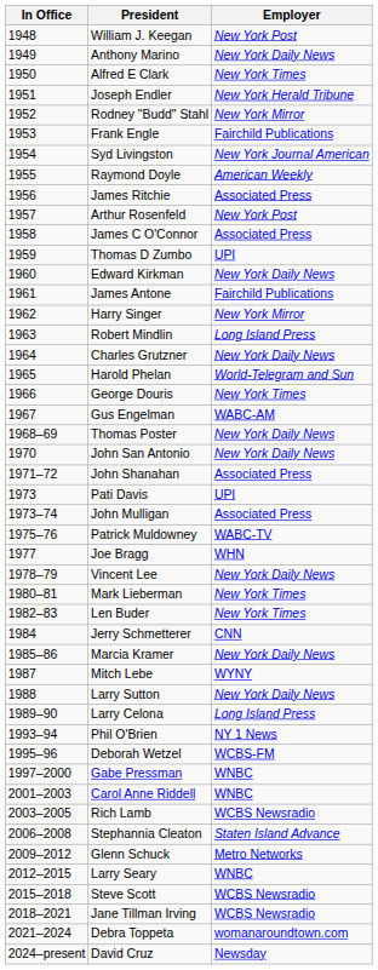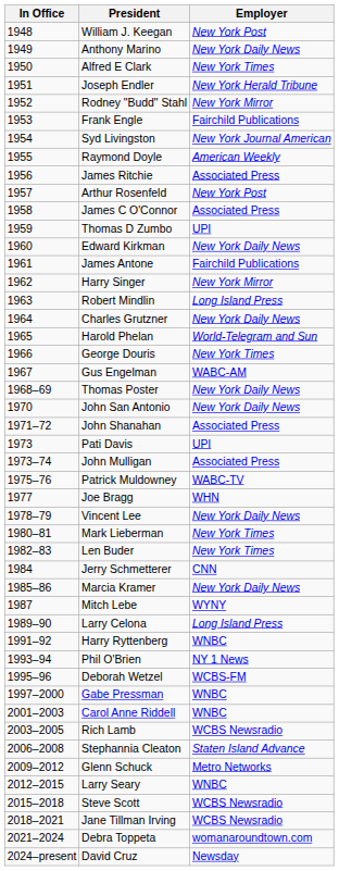 <table class="wikitable">
 <tr>
 <th>In Office</th>
 <th>President</th>
 <th>Employer</th>
 </tr>
 <tr>
 <td>1948</td>
 <td>William J. Keegan</td>
 <td><em><a href='#'>New York Post</a></em></td>
 </tr>
 <tr>
 <td>1949</td>
 <td>Anthony Marino</td>
 <td><em><a href='#'>New York Daily News</a></em></td>
 </tr>
 <tr>
 <td>1950</td>
 <td>Alfred E Clark</td>
 <td><em><a href='#'>New York Times</a></em></td>
 </tr>
 <tr>
 <td>1951</td>
 <td>Joseph Endler</td>
 <td><em><a href='#'>New York Herald Tribune</a></em></td>
 </tr>
 <tr>
 <td>1952</td>
 <td>Rodney "Budd" Stahl</td>
 <td><em><a href='#'>New York Mirror</a></em></td>
 </tr>
 <tr>
 <td>1953</td>
 <td>Frank Engle</td>
 <td><a href='#'>Fairchild Publications</a></td>
 </tr>
 <tr>
 <td>1954</td>
 <td>Syd Livingston</td>
 <td><em><a href='#'>New York Journal American</a></em></td>
 </tr>
 <tr>
 <td>1955</td>
 <td>Raymond Doyle</td>
 <td><em><a href='#'>American Weekly</a></em></td>
 </tr>
 <tr>
 <td>1956</td>
 <td>James Ritchie</td>
 <td><a href='#'>Associated Press</a></td>
 </tr>
 <tr>
 <td>1957</td>
 <td>Arthur Rosenfeld</td>
 <td><em><a href='#'>New York Post</a></em></td>
 </tr>
 <tr>
 <td>1958</td>
 <td>James C O'Connor</td>
 <td><a href='#'>Associated Press</a></td>
 </tr>
 <tr>
 <td>1959</td>
 <td>Thomas D Zumbo</td>
 <td><a href='#'>UPI</a></td>
 </tr>
 <tr>
 <td>1960</td>
 <td>Edward Kirkman</td>
 <td><em><a href='#'>New York Daily News</a></em></td>
 </tr>
 <tr>
 <td>1961</td>
 <td>James Antone</td>
 <td><a href='#'>Fairchild Publications</a></td>
 </tr>
 <tr>
 <td>1962</td>
 <td>Harry Singer</td>
 <td><em><a href='#'>New York Mirror</a></em></td>
 </tr>
 <tr>
 <td>1963</td>
 <td>Robert Mindlin</td>
 <td><em><a href='#'>Long Island Press</a></em></td>
 </tr>
 <tr>
 <td>1964</td>
 <td>Charles Grutzner</td>
 <td><em><a href='#'>New York Daily News</a></em></td>
 </tr>
 <tr>
 <td>1965</td>
 <td>Harold Phelan</td>
 <td><em><a href='#'>World-Telegram and Sun</a></em></td>
 </tr>
 <tr>
 <td>1966</td>
 <td>George Douris</td>
 <td><em><a href='#'>New York Times</a></em></td>
 </tr>
 <tr>
 <td>1967</td>
 <td>Gus Engelman</td>
 <td><a href='#'>WABC-AM</a></td>
 </tr>
 <tr>
 <td>1968–69</td>
 <td>Thomas Poster</td>
 <td><em><a href='#'>New York Daily News</a></em></td>
 </tr>
 <tr>
 <td>1970</td>
 <td>John San Antonio</td>
 <td><em><a href='#'>New York Daily News</a></em></td>
 </tr>
 <tr>
 <td>1971–72</td>
 <td>John Shanahan</td>
 <td><a href='#'>Associated Press</a></td>
 </tr>
 <tr>
 <td>1973</td>
 <td>Pati Davis</td>
 <td><a href='#'>UPI</a></td>
 </tr>
 <tr>
 <td>1973–74</td>
 <td>John Mulligan</td>
 <td><a href='#'>Associated Press</a></td>
 </tr>
 <tr>
 <td>1975–76</td>
 <td>Patrick Muldowney</td>
 <td><a href='#'>WABC-TV</a></td>
 </tr>
 <tr>
 <td>1977</td>
 <td>Joe Bragg</td>
 <td><a href='#'>WHN</a></td>
 </tr>
 <tr>
 <td>1978–79</td>
 <td>Vincent Lee</td>
 <td><em><a href='#'>New York Daily News</a></em></td>
 </tr>
 <tr>
 <td>1980–81</td>
 <td>Mark Lieberman</td>
 <td><em><a href='#'>New York Times</a></em></td>
 </tr>
 <tr>
 <td>1982–83</td>
 <td>Len Buder</td>
 <td><em><a href='#'>New York Times</a></em></td>
 </tr>
 <tr>
 <td>1984</td>
 <td>Jerry Schmetterer</td>
 <td><a href='#'>CNN</a></td>
 </tr>
 <tr>
 <td>1985–86</td>
 <td>Marcia Kramer</td>
 <td><em><a href='#'>New York Daily News</a></em></td>
 </tr>
 <tr>
 <td>1987</td>
 <td>Mitch Lebe</td>
 <td><a href='#'>WYNY</a></td>
 </tr>
 <tr>
-<td>1988</td>
-<td>Larry Sutton</td>
-<td><em><a href='#'>New York Daily News</a></em></td>
-</tr>
-<tr>
 <td>1989–90</td>
 <td>Larry Celona</td>
 <td><em><a href='#'>Long Island Press</a></em></td>
+</tr>
+<tr>
+<td>1991–92</td>
+<td>Harry Ryttenberg</td>
+<td><a href='#'>WNBC</a></td>
 </tr>
 <tr>
 <td>1993–94</td>
 <td>Phil O'Brien</td>
 <td><a href='#'>NY 1 News</a></td>
 </tr>
 <tr>
 <td>1995–96</td>
 <td>Deborah Wetzel</td>
 <td><a href='#'>WCBS-FM</a></td>
 </tr>
 <tr>
 <td>1997–2000</td>
 <td><a href='#'>Gabe Pressman</a></td>
 <td><a href='#'>WNBC</a></td>
 </tr>
 <tr>
 <td>2001–2003</td>
 <td><a href='#'>Carol Anne Riddell</a></td>
 <td><a href='#'>WNBC</a></td>
 </tr>
 <tr>
 <td>2003–2005</td>
 <td>Rich Lamb</td>
 <td><a href='#'>WCBS Newsradio</a></td>
 </tr>
 <tr>
 <td>2006–2008</td>
 <td>Stephannia Cleaton</td>
 <td><em><a href='#'>Staten Island Advance</a></em></td>
 </tr>
 <tr>
 <td>2009–2012</td>
 <td>Glenn Schuck</td>
 <td><a href='#'>Metro Networks</a></td>
 </tr>
 <tr>
 <td>2012–2015</td>
 <td>Larry Seary</td>
 <td><a href='#'>WNBC</a></td>
 </tr>
 <tr>
 <td>2015–2018</td>
 <td>Steve Scott</td>
 <td><a href='#'>WCBS Newsradio</a></td>
 </tr>
 <tr>
 <td>2018–2021</td>
 <td>Jane Tillman Irving</td>
 <td><a href='#'>WCBS Newsradio</a></td>
 </tr>
 <tr>
 <td>2021–2024</td>
 <td>Debra Toppeta</td>
 <td><a href='#'>womanaroundtown.com</a></td>
 </tr>
 <tr>
 <td>2024–present</td>
 <td>David Cruz</td>
 <td><a href='#'>Newsday</a></td>
 </tr>
 </table>
